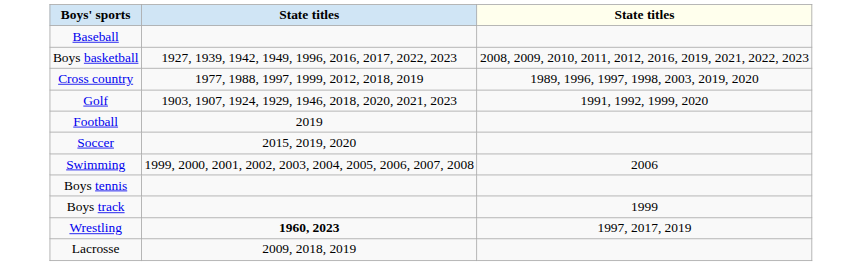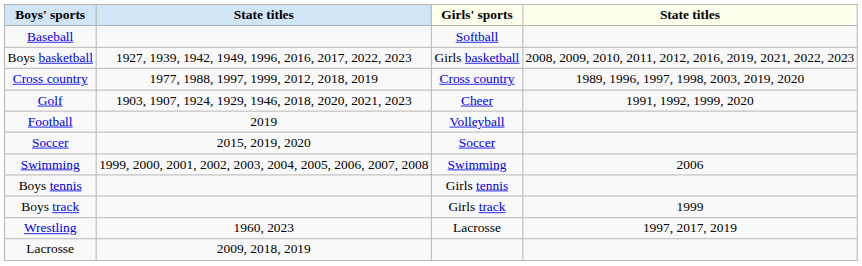 <table class="wikitable" style="text-align:center;margin:1em auto;">
 <tr>
 <th style="background:#d0e5f5;">Boys' sports</th>
 <th style="background:#d0e5f5;">State titles</th>
+<th style="background:#FFFFED;">Girls' sports</th>
 <th style="background:#FFFFED;">State titles</th>
 </tr>
 <tr>
 <td><a href='#'>Baseball</a></td>
 <td></td>
+<td><a href='#'>Softball</a></td>
 <td></td>
 </tr>
 <tr>
 <td>Boys <a href='#'>basketball</a></td>
 <td>1927, 1939, 1942, 1949, 1996, 2016, 2017, 2022, 2023</td>
+<td>Girls <a href='#'>basketball</a></td>
 <td>2008, 2009, 2010, 2011, 2012, 2016, 2019, 2021, 2022, 2023</td>
 </tr>
 <tr>
 <td><a href='#'>Cross country</a></td>
 <td>1977, 1988, 1997, 1999, 2012, 2018, 2019</td>
+<td><a href='#'>Cross country</a></td>
 <td>1989, 1996, 1997, 1998, 2003, 2019, 2020</td>
 </tr>
 <tr>
 <td><a href='#'>Golf</a></td>
 <td>1903, 1907, 1924, 1929, 1946, 2018, 2020, 2021, 2023</td>
+<td><a href='#'>Cheer</a></td>
 <td>1991, 1992, 1999, 2020</td>
 </tr>
 <tr>
 <td><a href='#'>Football</a></td>
 <td>2019</td>
+<td><a href='#'>Volleyball</a></td>
 <td></td>
 </tr>
 <tr>
 <td><a href='#'>Soccer</a></td>
 <td>2015, 2019, 2020</td>
+<td><a href='#'>Soccer</a></td>
 <td></td>
 </tr>
 <tr>
 <td><a href='#'>Swimming</a></td>
 <td>1999, 2000, 2001, 2002, 2003, 2004, 2005, 2006, 2007, 2008</td>
+<td><a href='#'>Swimming</a></td>
 <td>2006</td>
 </tr>
 <tr>
 <td>Boys <a href='#'>tennis</a></td>
 <td></td>
+<td>Girls <a href='#'>tennis</a></td>
 <td></td>
 </tr>
 <tr>
 <td>Boys <a href='#'>track</a></td>
 <td></td>
+<td>Girls <a href='#'>track</a></td>
 <td>1999</td>
 </tr>
 <tr>
 <td><a href='#'>Wrestling</a></td>
-<td><strong>1960, 2023</strong></td>
+<td>1960, 2023</td>
+<td>Lacrosse</td>
 <td>1997, 2017, 2019</td>
 </tr>
 <tr>
 <td>Lacrosse</td>
 <td>2009, 2018, 2019</td>
 <td></td>
+<td></td>
 </tr>
 </table>
